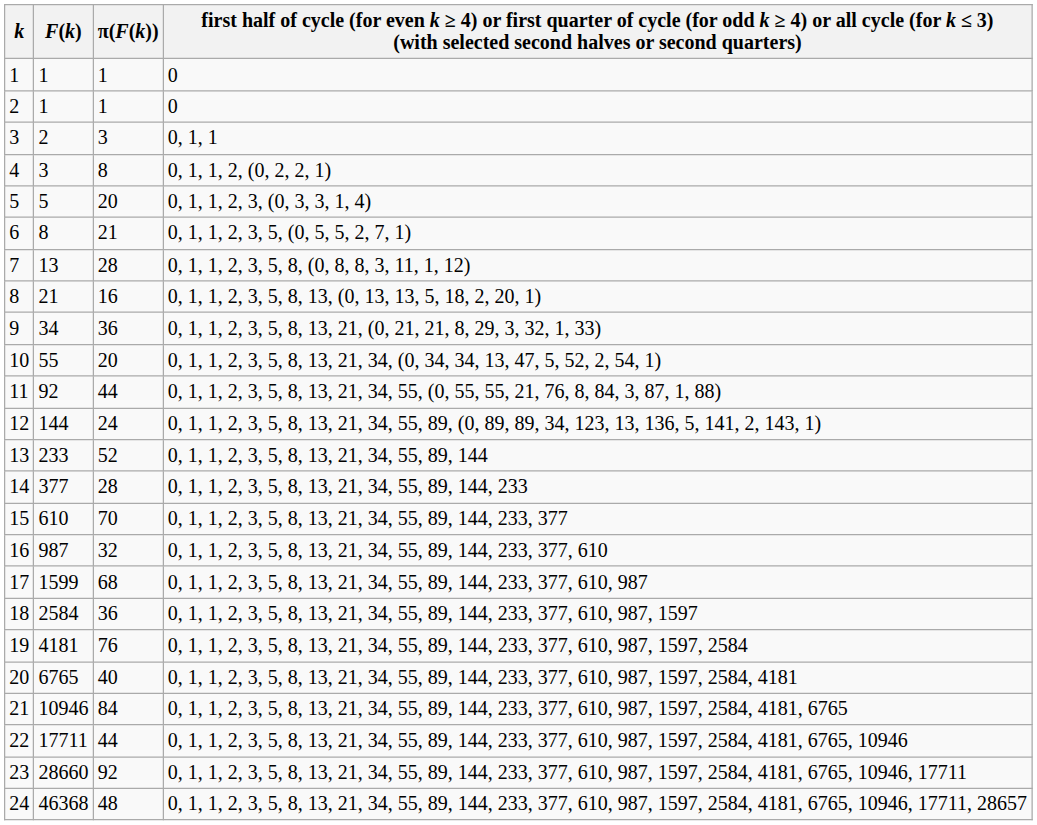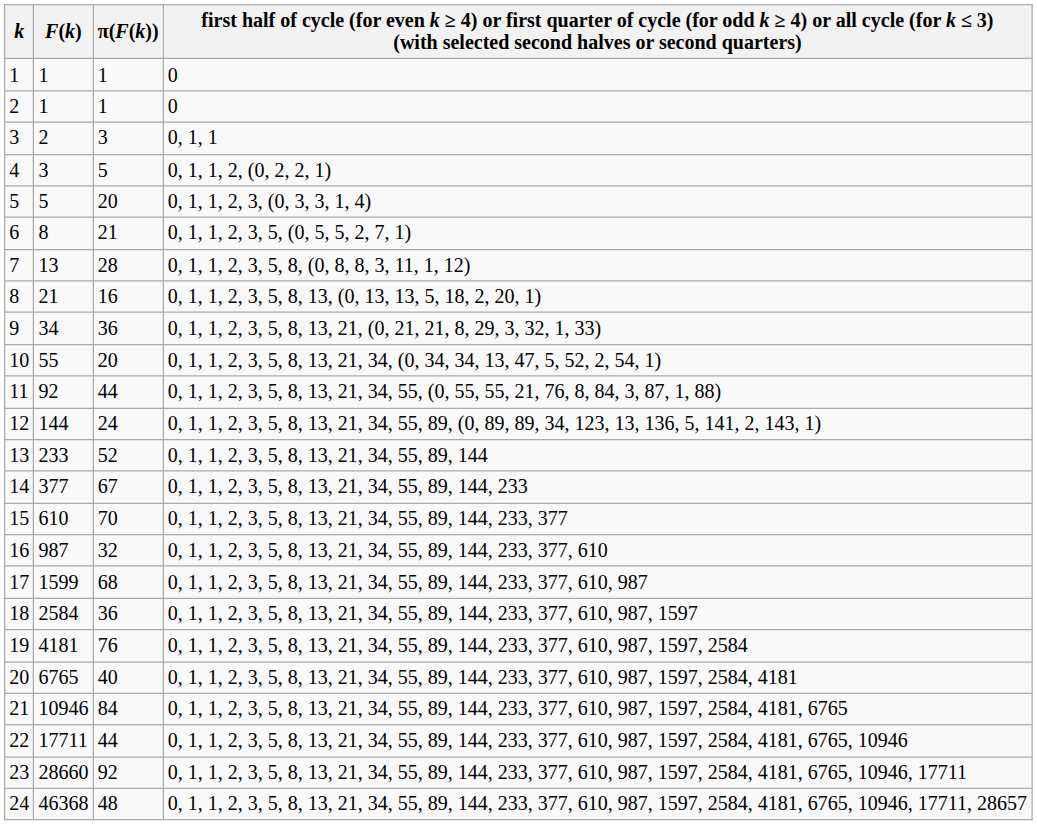 <table class="wikitable">
 <tr>
 <th><em>k</em></th>
 <th><em>F</em>(<em>k</em>)</th>
 <th>π(<em>F</em>(<em>k</em>))</th>
 <th>first half of cycle (for even <em>k</em> ≥ 4) or first quarter of cycle (for odd <em>k</em> ≥ 4) or all cycle (for <em>k</em> ≤ 3)<br>(with selected second halves or second quarters)</th>
 </tr>
 <tr>
 <td>1</td>
 <td>1</td>
 <td>1</td>
 <td>0</td>
 </tr>
 <tr>
 <td>2</td>
 <td>1</td>
 <td>1</td>
 <td>0</td>
 </tr>
 <tr>
 <td>3</td>
 <td>2</td>
 <td>3</td>
 <td>0, 1, 1</td>
 </tr>
 <tr>
 <td>4</td>
 <td>3</td>
-<td>8</td>
+<td>5</td>
 <td>0, 1, 1, 2, (0, 2, 2, 1)</td>
 </tr>
 <tr>
 <td>5</td>
 <td>5</td>
 <td>20</td>
 <td>0, 1, 1, 2, 3, (0, 3, 3, 1, 4)</td>
 </tr>
 <tr>
 <td>6</td>
 <td>8</td>
 <td>21</td>
 <td>0, 1, 1, 2, 3, 5, (0, 5, 5, 2, 7, 1)</td>
 </tr>
 <tr>
 <td>7</td>
 <td>13</td>
 <td>28</td>
 <td>0, 1, 1, 2, 3, 5, 8, (0, 8, 8, 3, 11, 1, 12)</td>
 </tr>
 <tr>
 <td>8</td>
 <td>21</td>
 <td>16</td>
 <td>0, 1, 1, 2, 3, 5, 8, 13, (0, 13, 13, 5, 18, 2, 20, 1)</td>
 </tr>
 <tr>
 <td>9</td>
 <td>34</td>
 <td>36</td>
 <td>0, 1, 1, 2, 3, 5, 8, 13, 21, (0, 21, 21, 8, 29, 3, 32, 1, 33)</td>
 </tr>
 <tr>
 <td>10</td>
 <td>55</td>
 <td>20</td>
 <td>0, 1, 1, 2, 3, 5, 8, 13, 21, 34, (0, 34, 34, 13, 47, 5, 52, 2, 54, 1)</td>
 </tr>
 <tr>
 <td>11</td>
 <td>92</td>
 <td>44</td>
 <td>0, 1, 1, 2, 3, 5, 8, 13, 21, 34, 55, (0, 55, 55, 21, 76, 8, 84, 3, 87, 1, 88)</td>
 </tr>
 <tr>
 <td>12</td>
 <td>144</td>
 <td>24</td>
 <td>0, 1, 1, 2, 3, 5, 8, 13, 21, 34, 55, 89, (0, 89, 89, 34, 123, 13, 136, 5, 141, 2, 143, 1)</td>
 </tr>
 <tr>
 <td>13</td>
 <td>233</td>
 <td>52</td>
 <td>0, 1, 1, 2, 3, 5, 8, 13, 21, 34, 55, 89, 144</td>
 </tr>
 <tr>
 <td>14</td>
 <td>377</td>
-<td>28</td>
+<td>67</td>
 <td>0, 1, 1, 2, 3, 5, 8, 13, 21, 34, 55, 89, 144, 233</td>
 </tr>
 <tr>
 <td>15</td>
 <td>610</td>
 <td>70</td>
 <td>0, 1, 1, 2, 3, 5, 8, 13, 21, 34, 55, 89, 144, 233, 377</td>
 </tr>
 <tr>
 <td>16</td>
 <td>987</td>
 <td>32</td>
 <td>0, 1, 1, 2, 3, 5, 8, 13, 21, 34, 55, 89, 144, 233, 377, 610</td>
 </tr>
 <tr>
 <td>17</td>
 <td>1599</td>
 <td>68</td>
 <td>0, 1, 1, 2, 3, 5, 8, 13, 21, 34, 55, 89, 144, 233, 377, 610, 987</td>
 </tr>
 <tr>
 <td>18</td>
 <td>2584</td>
 <td>36</td>
 <td>0, 1, 1, 2, 3, 5, 8, 13, 21, 34, 55, 89, 144, 233, 377, 610, 987, 1597</td>
 </tr>
 <tr>
 <td>19</td>
 <td>4181</td>
 <td>76</td>
 <td>0, 1, 1, 2, 3, 5, 8, 13, 21, 34, 55, 89, 144, 233, 377, 610, 987, 1597, 2584</td>
 </tr>
 <tr>
 <td>20</td>
 <td>6765</td>
 <td>40</td>
 <td>0, 1, 1, 2, 3, 5, 8, 13, 21, 34, 55, 89, 144, 233, 377, 610, 987, 1597, 2584, 4181</td>
 </tr>
 <tr>
 <td>21</td>
 <td>10946</td>
 <td>84</td>
 <td>0, 1, 1, 2, 3, 5, 8, 13, 21, 34, 55, 89, 144, 233, 377, 610, 987, 1597, 2584, 4181, 6765</td>
 </tr>
 <tr>
 <td>22</td>
 <td>17711</td>
 <td>44</td>
 <td>0, 1, 1, 2, 3, 5, 8, 13, 21, 34, 55, 89, 144, 233, 377, 610, 987, 1597, 2584, 4181, 6765, 10946</td>
 </tr>
 <tr>
 <td>23</td>
 <td>28660</td>
 <td>92</td>
 <td>0, 1, 1, 2, 3, 5, 8, 13, 21, 34, 55, 89, 144, 233, 377, 610, 987, 1597, 2584, 4181, 6765, 10946, 17711</td>
 </tr>
 <tr>
 <td>24</td>
 <td>46368</td>
 <td>48</td>
 <td>0, 1, 1, 2, 3, 5, 8, 13, 21, 34, 55, 89, 144, 233, 377, 610, 987, 1597, 2584, 4181, 6765, 10946, 17711, 28657</td>
 </tr>
 </table>
